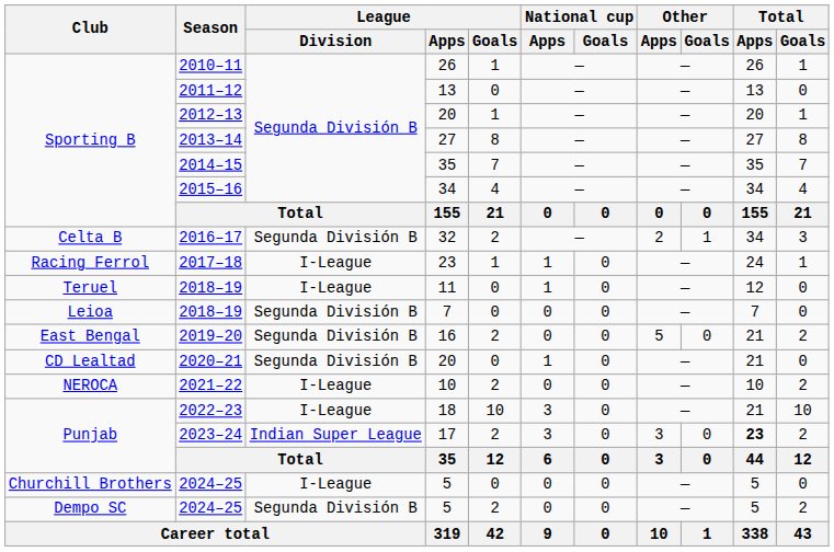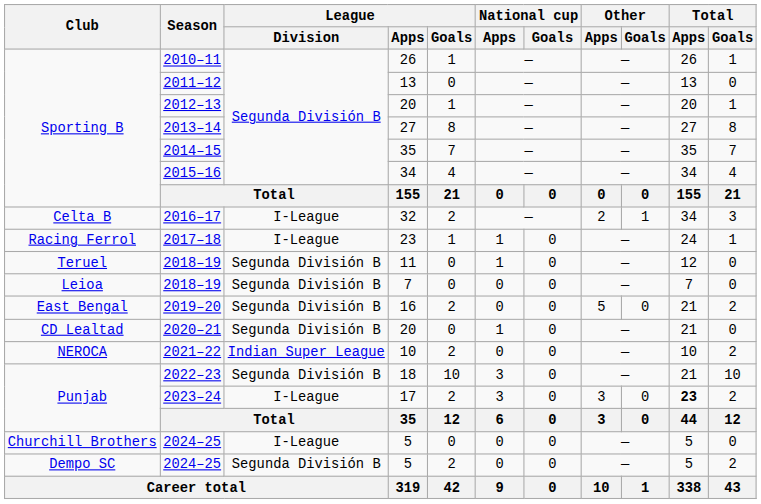 <table class="wikitable" style="text-align:center">
 <tr>
 <th rowspan="2">Club</th>
 <th rowspan="2">Season</th>
 <th colspan="3">League</th>
 <th colspan="2">National cup</th>
 <th colspan="2">Other</th>
 <th colspan="2">Total</th>
 </tr>
 <tr>
 <th>Division</th>
 <th>Apps</th>
 <th>Goals</th>
 <th>Apps</th>
 <th>Goals</th>
 <th>Apps</th>
 <th>Goals</th>
 <th>Apps</th>
 <th>Goals</th>
 </tr>
 <tr>
 <td rowspan="7"><a href='#'>Sporting B</a></td>
 <td><a href='#'>2010–11</a></td>
 <td rowspan="6"><a href='#'>Segunda División B</a></td>
 <td>26</td>
 <td>1</td>
 <td colspan="2">—</td>
 <td colspan="2">—</td>
 <td>26</td>
 <td>1</td>
 </tr>
 <tr>
 <td><a href='#'>2011–12</a></td>
 <td>13</td>
 <td>0</td>
 <td colspan="2">—</td>
 <td colspan="2">—</td>
 <td>13</td>
 <td>0</td>
 </tr>
 <tr>
 <td><a href='#'>2012–13</a></td>
 <td>20</td>
 <td>1</td>
 <td colspan="2">—</td>
 <td colspan="2">—</td>
 <td>20</td>
 <td>1</td>
 </tr>
 <tr>
 <td><a href='#'>2013–14</a></td>
 <td>27</td>
 <td>8</td>
 <td colspan="2">—</td>
 <td colspan="2">—</td>
 <td>27</td>
 <td>8</td>
 </tr>
 <tr>
 <td><a href='#'>2014–15</a></td>
 <td>35</td>
 <td>7</td>
 <td colspan="2">—</td>
 <td colspan="2">—</td>
 <td>35</td>
 <td>7</td>
 </tr>
 <tr>
 <td><a href='#'>2015–16</a></td>
 <td>34</td>
 <td>4</td>
 <td colspan="2">—</td>
 <td colspan="2">—</td>
 <td>34</td>
 <td>4</td>
 </tr>
 <tr>
 <th colspan="2">Total</th>
 <th>155</th>
 <th>21</th>
 <th>0</th>
 <th>0</th>
 <th>0</th>
 <th>0</th>
 <th>155</th>
 <th>21</th>
 </tr>
 <tr>
 <td><a href='#'>Celta B</a></td>
 <td><a href='#'>2016–17</a></td>
-<td>Segunda División B</td>
+<td rowspan="1">I-League</td>
 <td>32</td>
 <td>2</td>
 <td colspan="2">—</td>
 <td>2</td>
 <td>1</td>
 <td>34</td>
 <td>3</td>
 </tr>
 <tr>
 <td><a href='#'>Racing Ferrol</a></td>
 <td><a href='#'>2017–18</a></td>
 <td rowspan="1">I-League</td>
 <td>23</td>
 <td>1</td>
 <td>1</td>
 <td>0</td>
 <td colspan="2">—</td>
 <td>24</td>
 <td>1</td>
 </tr>
 <tr>
 <td><a href='#'>Teruel</a></td>
 <td><a href='#'>2018–19</a></td>
-<td rowspan="1">I-League</td>
+<td>Segunda División B</td>
 <td>11</td>
 <td>0</td>
 <td>1</td>
 <td>0</td>
 <td colspan="2">—</td>
 <td>12</td>
 <td>0</td>
 </tr>
 <tr>
 <td><a href='#'>Leioa</a></td>
 <td><a href='#'>2018–19</a></td>
 <td>Segunda División B</td>
 <td>7</td>
 <td>0</td>
 <td>0</td>
 <td>0</td>
 <td colspan="2">—</td>
 <td>7</td>
 <td>0</td>
 </tr>
 <tr>
 <td rowspan="1"><a href='#'>East Bengal</a></td>
 <td><a href='#'>2019–20</a></td>
 <td>Segunda División B</td>
 <td>16</td>
 <td>2</td>
 <td>0</td>
 <td>0</td>
 <td>5</td>
 <td>0</td>
 <td>21</td>
 <td>2</td>
 </tr>
 <tr>
 <td><a href='#'>CD Lealtad</a></td>
 <td><a href='#'>2020–21</a></td>
 <td>Segunda División B</td>
 <td>20</td>
 <td>0</td>
 <td>1</td>
 <td>0</td>
 <td colspan="2">—</td>
 <td>21</td>
 <td>0</td>
 </tr>
 <tr>
 <td rowspan="1"><a href='#'>NEROCA</a></td>
 <td><a href='#'>2021–22</a></td>
-<td rowspan="1">I-League</td>
+<td rowspan="1"><a href='#'>Indian Super League</a></td>
 <td>10</td>
 <td>2</td>
 <td>0</td>
 <td>0</td>
 <td colspan="2">—</td>
 <td>10</td>
 <td>2</td>
 </tr>
 <tr>
 <td rowspan="3"><a href='#'>Punjab</a></td>
 <td><a href='#'>2022–23</a></td>
-<td rowspan="1">I-League</td>
+<td>Segunda División B</td>
 <td>18</td>
 <td>10</td>
 <td>3</td>
 <td>0</td>
 <td colspan="2">—</td>
 <td>21</td>
 <td>10</td>
 </tr>
 <tr>
 <td><a href='#'>2023–24</a></td>
-<td rowspan="1"><a href='#'>Indian Super League</a></td>
+<td rowspan="1">I-League</td>
 <td>17</td>
 <td>2</td>
 <td>3</td>
 <td>0</td>
 <td>3</td>
 <td>0</td>
 <td><strong>23</strong></td>
 <td>2</td>
 </tr>
 <tr>
 <th colspan="2">Total</th>
 <th>35</th>
 <th>12</th>
 <th>6</th>
 <th>0</th>
 <th>3</th>
 <th>0</th>
 <th>44</th>
 <th>12</th>
 </tr>
 <tr>
 <td rowspan="1"><a href='#'>Churchill Brothers</a></td>
 <td><a href='#'>2024–25</a></td>
 <td rowspan="1">I-League</td>
 <td>5</td>
 <td>0</td>
 <td>0</td>
 <td>0</td>
 <td colspan="2">—</td>
 <td>5</td>
 <td>0</td>
 </tr>
 <tr>
 <td rowspan="1"><a href='#'>Dempo SC</a></td>
 <td><a href='#'>2024–25</a></td>
 <td>Segunda División B</td>
 <td>5</td>
 <td>2</td>
 <td>0</td>
 <td>0</td>
 <td colspan="2">—</td>
 <td>5</td>
 <td>2</td>
 </tr>
 <tr>
 <th colspan="3">Career total</th>
 <th>319</th>
 <th>42</th>
 <th>9</th>
 <th>0</th>
 <th>10</th>
 <th>1</th>
 <th>338</th>
 <th>43</th>
 </tr>
 </table>
